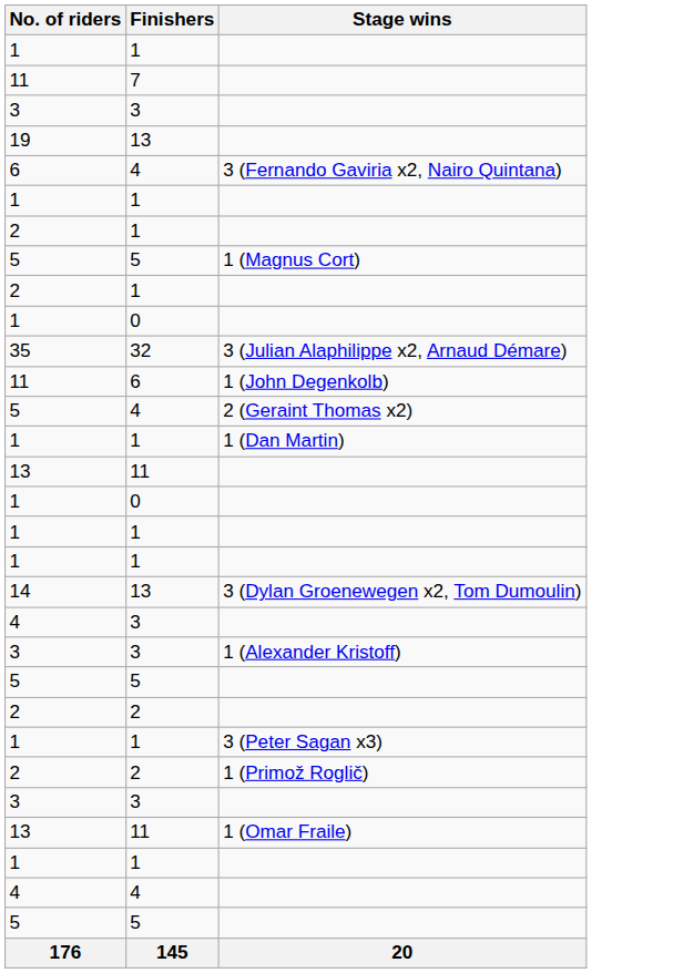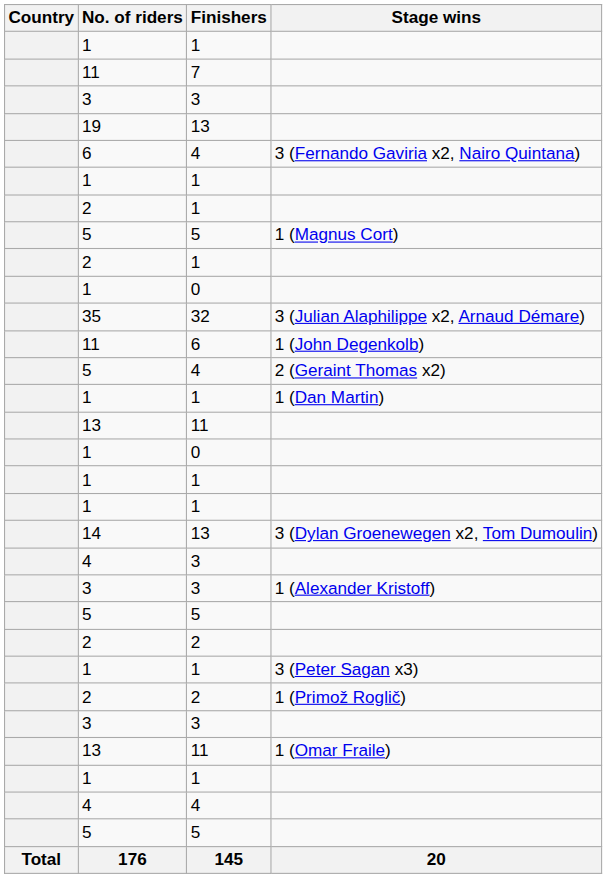 <table class="wikitable sortable plainrowheaders">
 <tr>
+<th scope="col">Country</th>
 <th scope="col">No. of riders</th>
 <th scope="col">Finishers</th>
 <th scope="col">Stage wins</th>
 </tr>
 <tr>
+<th scope="row"></th>
 <td>1</td>
 <td>1</td>
 <td></td>
 </tr>
 <tr>
+<th scope="row"></th>
 <td>11</td>
 <td>7</td>
 <td></td>
 </tr>
 <tr>
+<th scope="row"></th>
 <td>3</td>
 <td>3</td>
 <td></td>
 </tr>
 <tr>
+<th scope="row"></th>
 <td>19</td>
 <td>13</td>
 <td></td>
 </tr>
 <tr>
+<th scope="row"></th>
 <td>6</td>
 <td>4</td>
 <td>3 (<a href='#'>Fernando Gaviria</a> x2, <a href='#'>Nairo Quintana</a>)</td>
 </tr>
 <tr>
+<th scope="row"></th>
 <td>1</td>
 <td>1</td>
 <td></td>
 </tr>
 <tr>
+<th scope="row"></th>
 <td>2</td>
 <td>1</td>
 <td></td>
 </tr>
 <tr>
+<th scope="row"></th>
 <td>5</td>
 <td>5</td>
 <td>1 (<a href='#'>Magnus Cort</a>)</td>
 </tr>
 <tr>
+<th scope="row"></th>
 <td>2</td>
 <td>1</td>
 <td></td>
 </tr>
 <tr>
+<th scope="row"></th>
 <td>1</td>
 <td>0</td>
 <td></td>
 </tr>
 <tr>
+<th scope="row"></th>
 <td>35</td>
 <td>32</td>
 <td>3 (<a href='#'>Julian Alaphilippe</a> x2, <a href='#'>Arnaud Démare</a>)</td>
 </tr>
 <tr>
+<th scope="row"></th>
 <td>11</td>
 <td>6</td>
 <td>1 (<a href='#'>John Degenkolb</a>)</td>
 </tr>
 <tr>
+<th scope="row"></th>
 <td>5</td>
 <td>4</td>
 <td>2 (<a href='#'>Geraint Thomas</a> x2)</td>
 </tr>
 <tr>
+<th scope="row"></th>
 <td>1</td>
 <td>1</td>
 <td>1 (<a href='#'>Dan Martin</a>)</td>
 </tr>
 <tr>
+<th scope="row"></th>
 <td>13</td>
 <td>11</td>
 <td></td>
 </tr>
 <tr>
+<th scope="row"></th>
 <td>1</td>
 <td>0</td>
 <td></td>
 </tr>
 <tr>
+<th scope="row"></th>
 <td>1</td>
 <td>1</td>
 <td></td>
 </tr>
 <tr>
+<th scope="row"></th>
 <td>1</td>
 <td>1</td>
 <td></td>
 </tr>
 <tr>
+<th scope="row"></th>
 <td>14</td>
 <td>13</td>
 <td>3 (<a href='#'>Dylan Groenewegen</a> x2, <a href='#'>Tom Dumoulin</a>)</td>
 </tr>
 <tr>
+<th scope="row"></th>
 <td>4</td>
 <td>3</td>
 <td></td>
 </tr>
 <tr>
+<th scope="row"></th>
 <td>3</td>
 <td>3</td>
 <td>1 (<a href='#'>Alexander Kristoff</a>)</td>
 </tr>
 <tr>
+<th scope="row"></th>
 <td>5</td>
 <td>5</td>
 <td></td>
 </tr>
 <tr>
+<th scope="row"></th>
 <td>2</td>
 <td>2</td>
 <td></td>
 </tr>
 <tr>
+<th scope="row"></th>
 <td>1</td>
 <td>1</td>
 <td>3 (<a href='#'>Peter Sagan</a> x3)</td>
 </tr>
 <tr>
+<th scope="row"></th>
 <td>2</td>
 <td>2</td>
 <td>1 (<a href='#'>Primož Roglič</a>)</td>
 </tr>
 <tr>
+<th scope="row"></th>
 <td>3</td>
 <td>3</td>
 <td></td>
 </tr>
 <tr>
+<th scope="row"></th>
 <td>13</td>
 <td>11</td>
 <td>1 (<a href='#'>Omar Fraile</a>)</td>
 </tr>
 <tr>
+<th scope="row"></th>
 <td>1</td>
 <td>1</td>
 <td></td>
 </tr>
 <tr>
+<th scope="row"></th>
 <td>4</td>
 <td>4</td>
 <td></td>
 </tr>
 <tr>
+<th scope="row"></th>
 <td>5</td>
 <td>5</td>
 <td></td>
 </tr>
 <tr>
+<th scope="row">Total</th>
 <th>176</th>
 <th>145</th>
 <th>20</th>
 </tr>
 </table>
